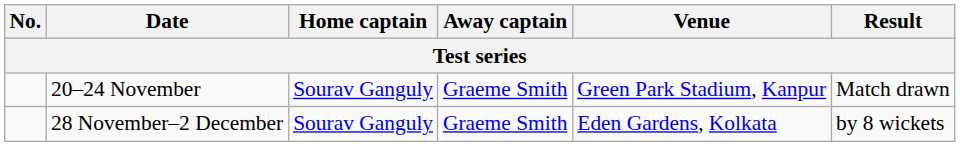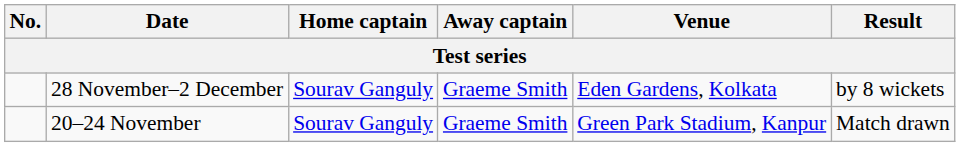 <table class="wikitable">
 <tr>
 <th>No.</th>
 <th>Date</th>
 <th>Home captain</th>
 <th>Away captain</th>
 <th>Venue</th>
 <th>Result</th>
 </tr>
 <tr>
 <th colspan="6">Test series</th>
 </tr>
 <tr>
 <td></td>
+<td>28 November–2 December</td>
+<td><a href='#'>Sourav Ganguly</a></td>
+<td><a href='#'>Graeme Smith</a></td>
+<td><a href='#'>Eden Gardens</a>, <a href='#'>Kolkata</a></td>
+<td> by 8 wickets</td>
+</tr>
+<tr>
+<td></td>
 <td>20–24 November</td>
 <td><a href='#'>Sourav Ganguly</a></td>
 <td><a href='#'>Graeme Smith</a></td>
 <td><a href='#'>Green Park Stadium</a>, <a href='#'>Kanpur</a></td>
 <td>Match drawn</td>
 </tr>
-<tr>
-<td></td>
-<td>28 November–2 December</td>
-<td><a href='#'>Sourav Ganguly</a></td>
-<td><a href='#'>Graeme Smith</a></td>
-<td><a href='#'>Eden Gardens</a>, <a href='#'>Kolkata</a></td>
-<td> by 8 wickets</td>
-</tr>
 </table>
